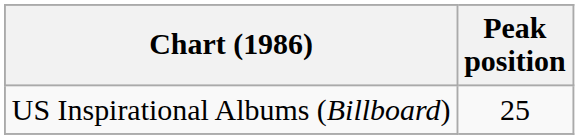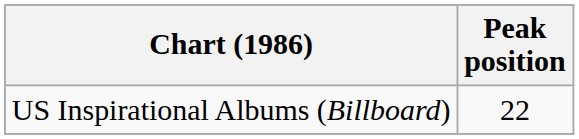 <table class="wikitable">
 <tr>
 <th>Chart (1986)</th>
 <th>Peak<br>position</th>
 </tr>
 <tr>
 <td>US Inspirational Albums (<em>Billboard</em>)</td>
-<td style="text-align:center;">25</td>
+<td style="text-align:center;">22</td>
 </tr>
 </table>
